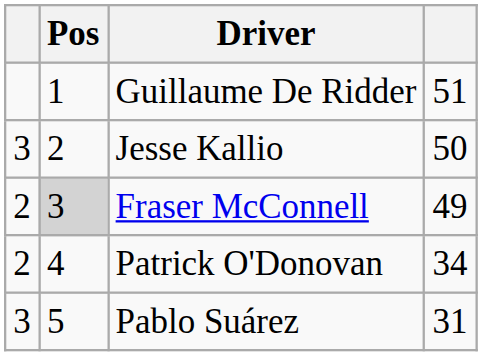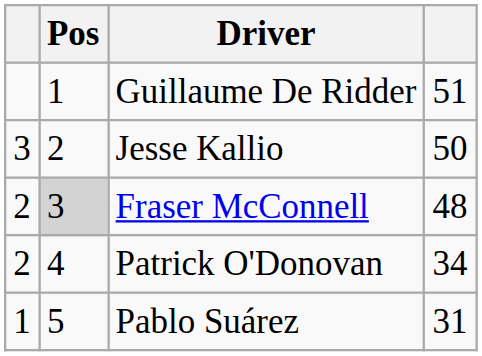 <table class="wikitable" style="font-size: 95%;">
 <tr>
 <th></th>
 <th>Pos</th>
 <th>Driver</th>
 <th></th>
 </tr>
 <tr>
 <td></td>
 <td>1</td>
 <td> Guillaume De Ridder</td>
 <td align="right">51</td>
 </tr>
 <tr>
 <td> 3</td>
 <td>2</td>
 <td> Jesse Kallio</td>
 <td align="right">50</td>
 </tr>
 <tr>
 <td> 2</td>
 <td style="background: lightgrey;">3</td>
 <td> <a href='#'>Fraser McConnell</a></td>
-<td align="right">49</td>
+<td align="right">48</td>
 </tr>
 <tr>
 <td> 2</td>
 <td>4</td>
 <td> Patrick O'Donovan</td>
 <td align="right">34</td>
 </tr>
 <tr>
-<td> 3</td>
+<td> 1</td>
 <td>5</td>
 <td> Pablo Suárez</td>
 <td align="right">31</td>
 </tr>
 </table>
